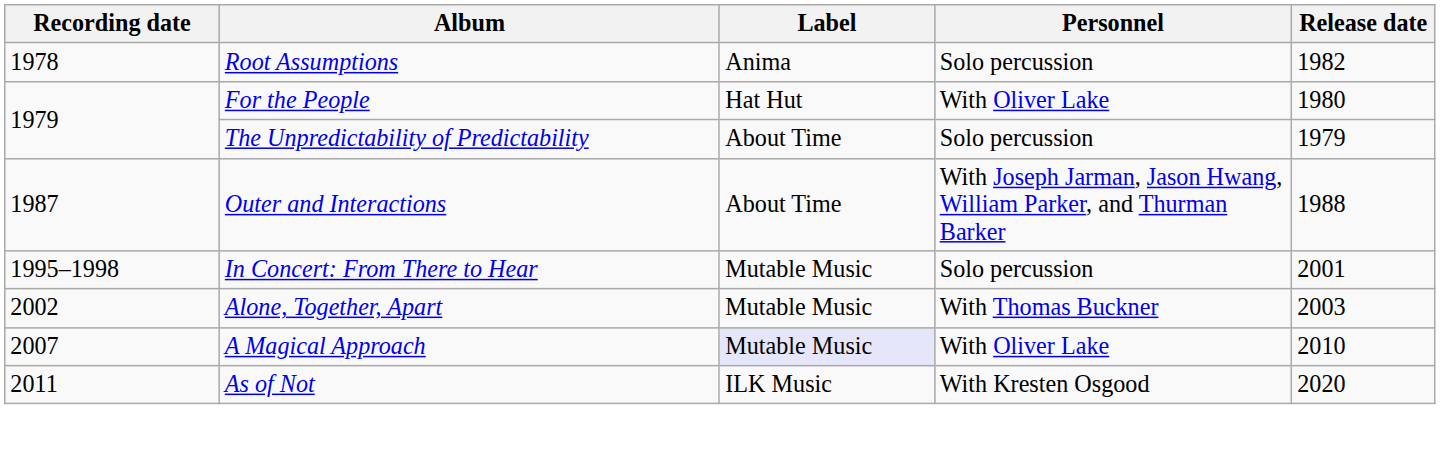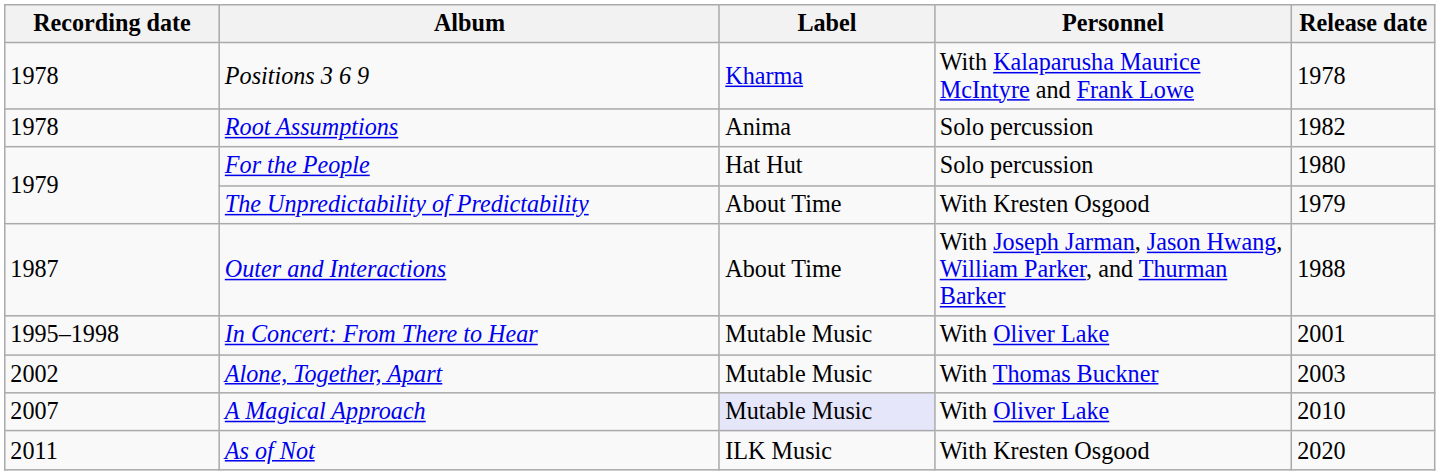 <table class="wikitable sortable" style="width:75%">
 <tr>
 <th style="vertical-align:bottom; text-align:center; width:15%;">Recording date</th>
 <th style="vertical-align:bottom; text-align:center; width:35%;">Album</th>
 <th style="vertical-align:bottom; text-align:center; width:15%;">Label</th>
 <th style="vertical-align:bottom; text-align:center; width:25%;">Personnel</th>
 <th style="vertical-align:bottom; text-align:center; width:10%;">Release date</th>
+</tr>
+<tr>
+<td>1978</td>
+<td><em>Positions 3 6 9</em></td>
+<td><a href='#'>Kharma</a></td>
+<td>With <a href='#'>Kalaparusha Maurice McIntyre</a> and <a href='#'>Frank Lowe</a></td>
+<td>1978</td>
 </tr>
 <tr>
 <td>1978</td>
 <td><em><a href='#'>Root Assumptions</a></em></td>
 <td>Anima</td>
 <td>Solo percussion</td>
 <td>1982</td>
 </tr>
 <tr>
 <td rowspan="2">1979</td>
 <td><em><a href='#'>For the People</a></em></td>
 <td>Hat Hut</td>
-<td>With <a href='#'>Oliver Lake</a></td>
+<td>Solo percussion</td>
 <td>1980</td>
 </tr>
 <tr>
 <td><em><a href='#'>The Unpredictability of Predictability</a></em></td>
 <td>About Time</td>
-<td>Solo percussion</td>
+<td>With Kresten Osgood</td>
 <td>1979</td>
 </tr>
 <tr>
 <td>1987</td>
 <td><em><a href='#'>Outer and Interactions</a></em></td>
 <td>About Time</td>
 <td>With <a href='#'>Joseph Jarman</a>, <a href='#'>Jason Hwang</a>, <a href='#'>William Parker</a>, and <a href='#'>Thurman Barker</a></td>
 <td>1988</td>
 </tr>
 <tr>
 <td>1995–1998</td>
 <td><em><a href='#'>In Concert: From There to Hear</a></em></td>
 <td>Mutable Music</td>
-<td>Solo percussion</td>
+<td>With <a href='#'>Oliver Lake</a></td>
 <td>2001</td>
 </tr>
 <tr>
 <td>2002</td>
 <td><em><a href='#'>Alone, Together, Apart</a></em></td>
 <td>Mutable Music</td>
 <td>With <a href='#'>Thomas Buckner</a></td>
 <td>2003</td>
 </tr>
 <tr>
 <td>2007</td>
 <td><em><a href='#'>A Magical Approach</a></em></td>
 <td style="background: lavender;">Mutable Music</td>
 <td>With <a href='#'>Oliver Lake</a></td>
 <td>2010</td>
 </tr>
 <tr>
 <td>2011</td>
 <td><em><a href='#'>As of Not</a></em></td>
 <td>ILK Music</td>
 <td>With Kresten Osgood</td>
 <td>2020</td>
 </tr>
 </table>
